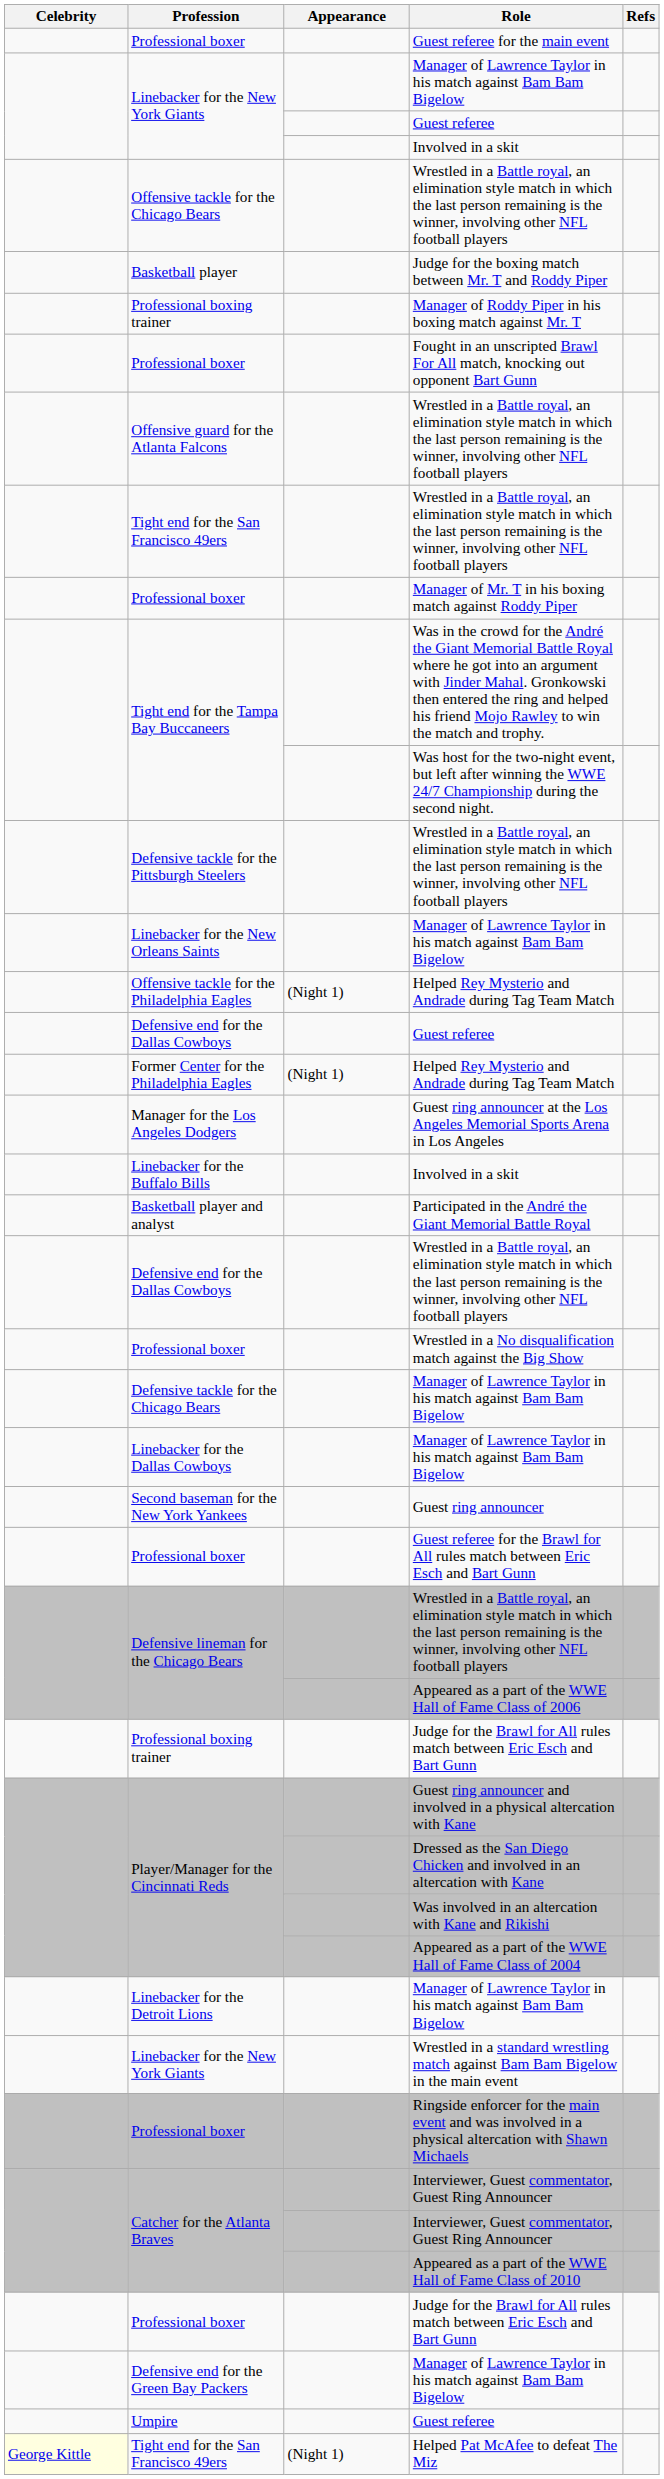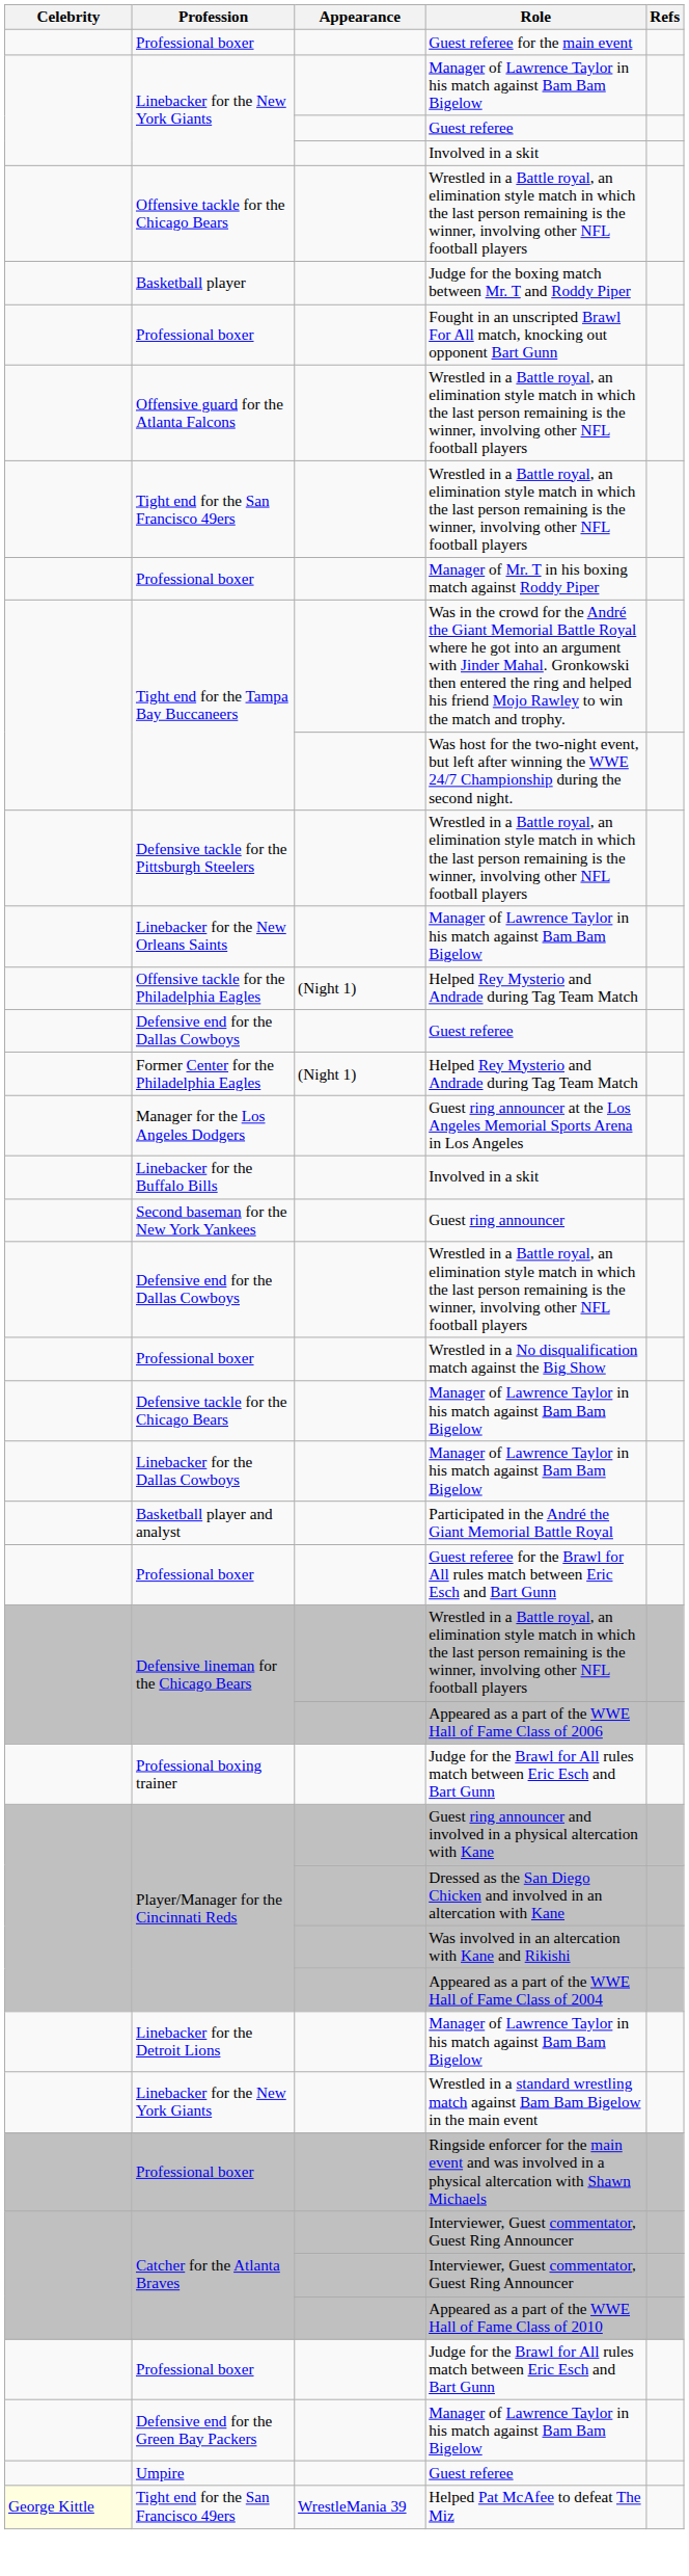 <table class="wikitable sortable" width="78%">
 <tr>
 <th width="20%">Celebrity</th>
 <th width="25%">Profession</th>
 <th width="20%">Appearance</th>
 <th class="unsortable" width="70%">Role</th>
 <th class="unsortable">Refs</th>
 </tr>
 <tr>
 <td></td>
 <td><a href='#'>Professional boxer</a></td>
 <td></td>
 <td><a href='#'>Guest referee</a> for the <a href='#'>main event</a></td>
 <td></td>
 </tr>
 <tr>
 <td rowspan="3"></td>
 <td rowspan="3"><a href='#'>Linebacker</a> for the <a href='#'>New York Giants</a></td>
 <td></td>
 <td><a href='#'>Manager</a> of <a href='#'>Lawrence Taylor</a> in his match against <a href='#'>Bam Bam Bigelow</a></td>
 <td></td>
 </tr>
 <tr>
 <td></td>
 <td><a href='#'>Guest referee</a></td>
 <td></td>
 </tr>
 <tr>
 <td></td>
 <td>Involved in a skit</td>
 <td></td>
 </tr>
 <tr>
 <td></td>
 <td><a href='#'>Offensive tackle</a> for the <a href='#'>Chicago Bears</a></td>
 <td></td>
 <td>Wrestled in a <a href='#'>Battle royal</a>, an elimination style match in which the last person remaining is the winner, involving other <a href='#'>NFL</a> football players</td>
 <td></td>
 </tr>
 <tr>
 <td></td>
 <td><a href='#'>Basketball</a> player</td>
 <td></td>
 <td>Judge for the boxing match between <a href='#'>Mr. T</a> and <a href='#'>Roddy Piper</a></td>
-<td></td>
-</tr>
-<tr>
-<td></td>
-<td><a href='#'>Professional boxing</a> trainer</td>
-<td></td>
-<td><a href='#'>Manager</a> of <a href='#'>Roddy Piper</a> in his boxing match against <a href='#'>Mr. T</a></td>
 <td></td>
 </tr>
 <tr>
 <td></td>
 <td><a href='#'>Professional boxer</a></td>
 <td></td>
 <td>Fought in an unscripted <a href='#'>Brawl For All</a> match, knocking out opponent <a href='#'>Bart Gunn</a></td>
 <td></td>
 </tr>
 <tr>
 <td></td>
 <td><a href='#'>Offensive guard</a> for the <a href='#'>Atlanta Falcons</a></td>
 <td></td>
 <td>Wrestled in a <a href='#'>Battle royal</a>, an elimination style match in which the last person remaining is the winner, involving other <a href='#'>NFL</a> football players</td>
 <td></td>
 </tr>
 <tr>
 <td></td>
 <td><a href='#'>Tight end</a> for the <a href='#'>San Francisco 49ers</a></td>
 <td></td>
 <td>Wrestled in a <a href='#'>Battle royal</a>, an elimination style match in which the last person remaining is the winner, involving other <a href='#'>NFL</a> football players</td>
 <td></td>
 </tr>
 <tr>
 <td></td>
 <td><a href='#'>Professional boxer</a></td>
 <td></td>
 <td><a href='#'>Manager</a> of <a href='#'>Mr. T</a> in his boxing match against <a href='#'>Roddy Piper</a></td>
 <td></td>
 </tr>
 <tr>
 <td rowspan="2"></td>
 <td rowspan="2"><a href='#'>Tight end</a> for the <a href='#'>Tampa Bay Buccaneers</a></td>
 <td></td>
 <td>Was in the crowd for the <a href='#'>André the Giant Memorial Battle Royal</a> where he got into an argument with <a href='#'>Jinder Mahal</a>. Gronkowski then entered the ring and helped his friend <a href='#'>Mojo Rawley</a> to win the match and trophy.</td>
 <td></td>
 </tr>
 <tr>
 <td></td>
 <td>Was host for the two-night event, but left after winning the <a href='#'>WWE 24/7 Championship</a> during the second night.</td>
 <td></td>
 </tr>
 <tr>
 <td></td>
 <td><a href='#'>Defensive tackle</a> for the <a href='#'>Pittsburgh Steelers</a></td>
 <td></td>
 <td>Wrestled in a <a href='#'>Battle royal</a>, an elimination style match in which the last person remaining is the winner, involving other <a href='#'>NFL</a> football players</td>
 <td></td>
 </tr>
 <tr>
 <td></td>
 <td><a href='#'>Linebacker</a> for the <a href='#'>New Orleans Saints</a></td>
 <td></td>
 <td><a href='#'>Manager</a> of <a href='#'>Lawrence Taylor</a> in his match against <a href='#'>Bam Bam Bigelow</a></td>
 <td></td>
 </tr>
 <tr>
 <td></td>
 <td><a href='#'>Offensive tackle</a> for the <a href='#'>Philadelphia Eagles</a></td>
 <td> (Night 1)</td>
 <td>Helped <a href='#'>Rey Mysterio</a> and <a href='#'>Andrade</a> during Tag Team Match</td>
 <td></td>
 </tr>
 <tr>
 <td></td>
 <td><a href='#'>Defensive end</a> for the <a href='#'>Dallas Cowboys</a></td>
 <td></td>
 <td><a href='#'>Guest referee</a></td>
 <td></td>
 </tr>
 <tr>
 <td></td>
 <td>Former <a href='#'>Center</a> for the <a href='#'>Philadelphia Eagles</a></td>
 <td> (Night 1)</td>
 <td>Helped <a href='#'>Rey Mysterio</a> and <a href='#'>Andrade</a> during Tag Team Match</td>
 <td></td>
 </tr>
 <tr>
 <td></td>
 <td>Manager for the <a href='#'>Los Angeles Dodgers</a></td>
 <td></td>
 <td>Guest <a href='#'>ring announcer</a> at the <a href='#'>Los Angeles Memorial Sports Arena</a> in Los Angeles</td>
 <td></td>
 </tr>
 <tr>
 <td></td>
 <td><a href='#'>Linebacker</a> for the <a href='#'>Buffalo Bills</a></td>
 <td></td>
 <td>Involved in a skit</td>
 <td></td>
 </tr>
 <tr>
 <td></td>
-<td><a href='#'>Basketball</a> player and analyst</td>
+<td><a href='#'>Second baseman</a> for the <a href='#'>New York Yankees</a></td>
 <td></td>
-<td>Participated in the <a href='#'>André the Giant Memorial Battle Royal</a></td>
+<td>Guest <a href='#'>ring announcer</a></td>
 <td></td>
 </tr>
 <tr>
 <td></td>
 <td><a href='#'>Defensive end</a> for the <a href='#'>Dallas Cowboys</a></td>
 <td></td>
 <td>Wrestled in a <a href='#'>Battle royal</a>, an elimination style match in which the last person remaining is the winner, involving other <a href='#'>NFL</a> football players</td>
 <td></td>
 </tr>
 <tr>
 <td></td>
 <td><a href='#'>Professional boxer</a></td>
 <td></td>
 <td>Wrestled in a <a href='#'>No disqualification</a> match against the <a href='#'>Big Show</a></td>
 <td></td>
 </tr>
 <tr>
 <td></td>
 <td><a href='#'>Defensive tackle</a> for the <a href='#'>Chicago Bears</a></td>
 <td></td>
 <td><a href='#'>Manager</a> of <a href='#'>Lawrence Taylor</a> in his match against <a href='#'>Bam Bam Bigelow</a></td>
 <td></td>
 </tr>
 <tr>
 <td></td>
 <td><a href='#'>Linebacker</a> for the <a href='#'>Dallas Cowboys</a></td>
 <td></td>
 <td><a href='#'>Manager</a> of <a href='#'>Lawrence Taylor</a> in his match against <a href='#'>Bam Bam Bigelow</a></td>
 <td></td>
 </tr>
 <tr>
 <td></td>
-<td><a href='#'>Second baseman</a> for the <a href='#'>New York Yankees</a></td>
+<td><a href='#'>Basketball</a> player and analyst</td>
 <td></td>
-<td>Guest <a href='#'>ring announcer</a></td>
+<td>Participated in the <a href='#'>André the Giant Memorial Battle Royal</a></td>
 <td></td>
 </tr>
 <tr>
 <td></td>
 <td><a href='#'>Professional boxer</a></td>
 <td></td>
 <td><a href='#'>Guest referee</a> for the <a href='#'>Brawl for All</a> rules match between <a href='#'>Eric Esch</a> and <a href='#'>Bart Gunn</a></td>
 <td></td>
 </tr>
 <tr style="background:silver;">
 <td rowspan="2"></td>
 <td rowspan="2"><a href='#'>Defensive lineman</a> for the <a href='#'>Chicago Bears</a></td>
 <td></td>
 <td>Wrestled in a <a href='#'>Battle royal</a>, an elimination style match in which the last person remaining is the winner, involving other <a href='#'>NFL</a> football players</td>
 <td></td>
 </tr>
 <tr style="background:silver;">
 <td></td>
 <td>Appeared as a part of the <a href='#'>WWE Hall of Fame Class of 2006</a></td>
 <td></td>
 </tr>
 <tr>
 <td></td>
 <td><a href='#'>Professional boxing</a> trainer</td>
 <td></td>
 <td>Judge for the <a href='#'>Brawl for All</a> rules match between <a href='#'>Eric Esch</a> and <a href='#'>Bart Gunn</a></td>
 <td></td>
 </tr>
 <tr style="background:silver;">
 <td rowspan="4"></td>
 <td rowspan="4">Player/Manager for the <a href='#'>Cincinnati Reds</a></td>
 <td></td>
 <td>Guest <a href='#'>ring announcer</a> and involved in a physical altercation with <a href='#'>Kane</a></td>
 <td></td>
 </tr>
 <tr style="background:silver;">
 <td></td>
 <td>Dressed as the <a href='#'>San Diego Chicken</a> and involved in an altercation with <a href='#'>Kane</a></td>
 <td></td>
 </tr>
 <tr style="background:silver;">
 <td></td>
 <td>Was involved in an altercation with <a href='#'>Kane</a> and <a href='#'>Rikishi</a></td>
 <td></td>
 </tr>
 <tr style="background:silver;">
 <td></td>
 <td>Appeared as a part of the <a href='#'>WWE Hall of Fame Class of 2004</a></td>
 <td></td>
 </tr>
 <tr>
 <td></td>
 <td><a href='#'>Linebacker</a> for the <a href='#'>Detroit Lions</a></td>
 <td></td>
 <td><a href='#'>Manager</a> of <a href='#'>Lawrence Taylor</a> in his match against <a href='#'>Bam Bam Bigelow</a></td>
 <td></td>
 </tr>
 <tr>
 <td></td>
 <td><a href='#'>Linebacker</a> for the <a href='#'>New York Giants</a></td>
 <td></td>
 <td>Wrestled in a <a href='#'>standard wrestling match</a> against <a href='#'>Bam Bam Bigelow</a> in the main event</td>
 <td></td>
 </tr>
 <tr style="background:silver">
 <td></td>
 <td><a href='#'>Professional boxer</a></td>
 <td></td>
 <td>Ringside enforcer for the <a href='#'>main event</a> and was involved in a physical altercation with <a href='#'>Shawn Michaels</a></td>
 <td></td>
 </tr>
 <tr style="background:silver;">
 <td rowspan="3"></td>
 <td rowspan="3"><a href='#'>Catcher</a> for the <a href='#'>Atlanta Braves</a></td>
 <td></td>
 <td>Interviewer, Guest <a href='#'>commentator</a>, Guest Ring Announcer</td>
 <td></td>
 </tr>
 <tr style="background:silver;">
 <td></td>
 <td>Interviewer, Guest <a href='#'>commentator</a>, Guest Ring Announcer</td>
 <td></td>
 </tr>
 <tr style="background:silver;">
 <td></td>
 <td>Appeared as a part of the <a href='#'>WWE Hall of Fame Class of 2010</a></td>
 <td></td>
 </tr>
 <tr>
 <td></td>
 <td><a href='#'>Professional boxer</a></td>
 <td></td>
 <td>Judge for the <a href='#'>Brawl for All</a> rules match between <a href='#'>Eric Esch</a> and <a href='#'>Bart Gunn</a></td>
 <td></td>
 </tr>
 <tr>
 <td></td>
 <td><a href='#'>Defensive end</a> for the <a href='#'>Green Bay Packers</a></td>
 <td></td>
 <td><a href='#'>Manager</a> of <a href='#'>Lawrence Taylor</a> in his match against <a href='#'>Bam Bam Bigelow</a></td>
 <td></td>
 </tr>
 <tr>
 <td></td>
 <td><a href='#'>Umpire</a></td>
 <td></td>
 <td><a href='#'>Guest referee</a></td>
 <td></td>
 </tr>
 <tr>
 <td style="background: lightyellow;"><a href='#'>George Kittle</a></td>
 <td><a href='#'>Tight end</a> for the <a href='#'>San Francisco 49ers</a></td>
-<td> (Night 1)</td>
+<td><a href='#'>WrestleMania 39</a></td>
 <td>Helped <a href='#'>Pat McAfee</a> to defeat <a href='#'>The Miz</a></td>
 </tr>
 </table>
